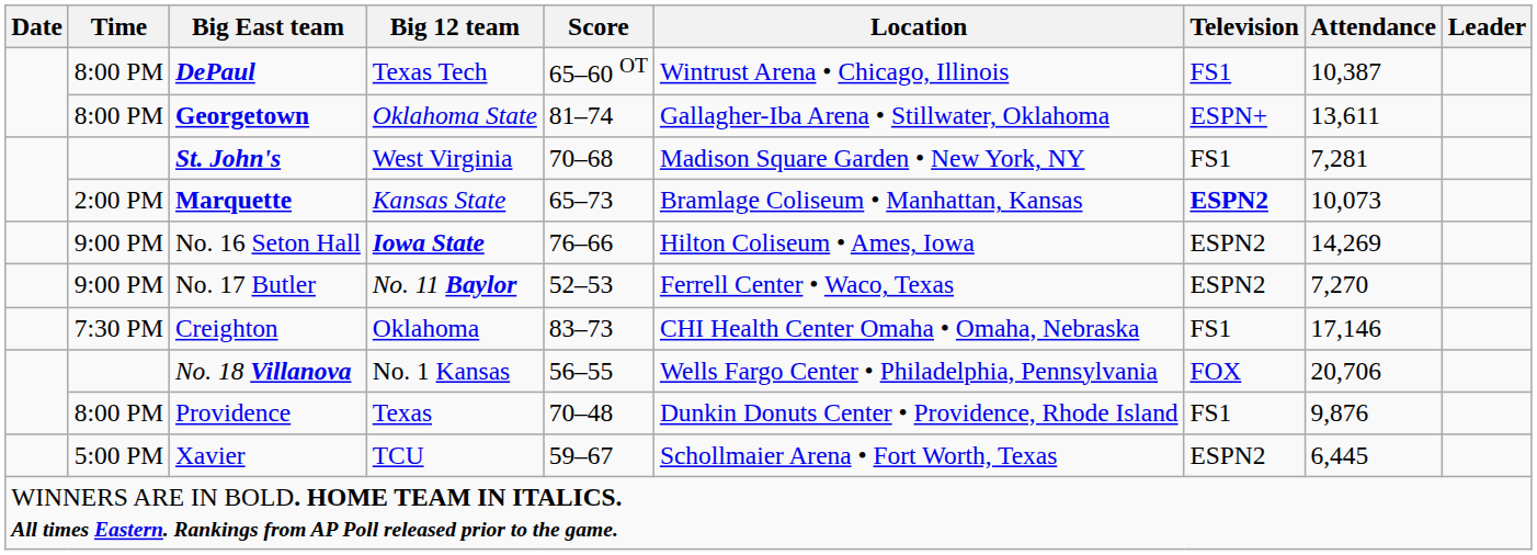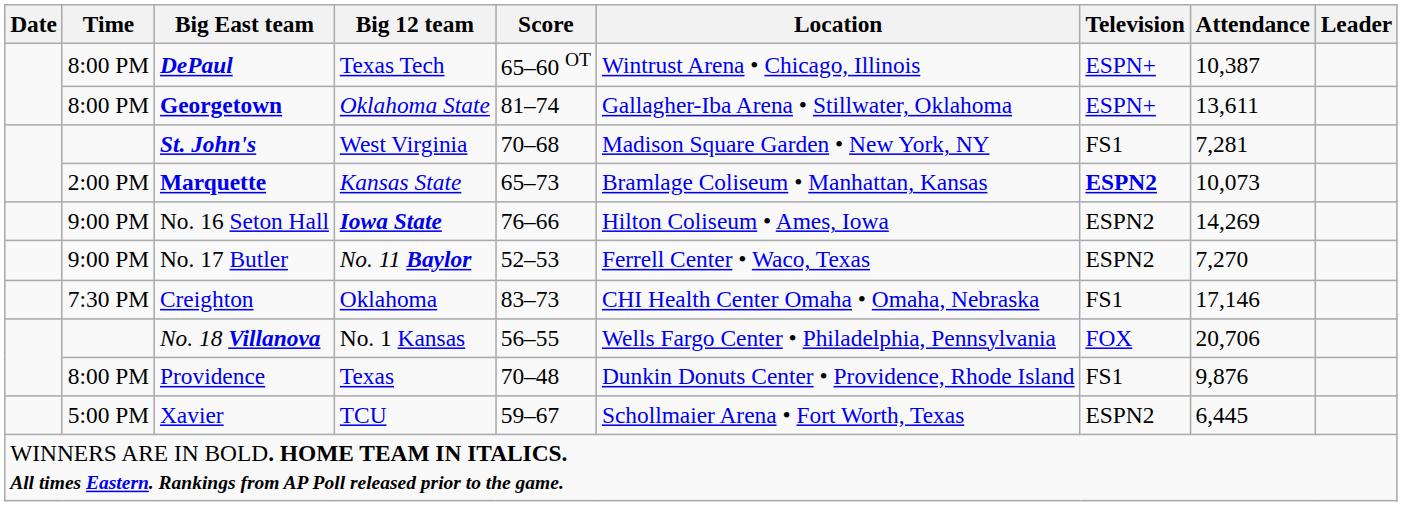 <table class="wikitable" style="font-size: 95%">
 <tr>
 <th>Date</th>
 <th>Time</th>
 <th>Big East team</th>
 <th>Big 12 team</th>
 <th>Score</th>
 <th>Location</th>
 <th>Television</th>
 <th>Attendance</th>
 <th>Leader</th>
 </tr>
 <tr>
 <td rowspan=2></td>
 <td>8:00 PM</td>
 <td><strong><a href='#'><em>DePaul</em></a></strong></td>
 <td><a href='#'>Texas Tech</a></td>
 <td>65–60 <sup>OT</sup></td>
 <td><a href='#'>Wintrust Arena</a> • <a href='#'>Chicago, Illinois</a></td>
-<td><a href='#'>FS1</a></td>
+<td><a href='#'>ESPN+</a></td>
 <td>10,387</td>
 <td></td>
 </tr>
 <tr>
 <td>8:00 PM</td>
 <td><strong><a href='#'>Georgetown</a></strong></td>
 <td><a href='#'><em>Oklahoma State</em></a></td>
 <td>81–74</td>
 <td><a href='#'>Gallagher-Iba Arena</a> • <a href='#'>Stillwater, Oklahoma</a></td>
 <td><a href='#'>ESPN+</a></td>
 <td>13,611</td>
 <td></td>
 </tr>
 <tr>
 <td rowspan=2></td>
 <td></td>
 <td><strong><a href='#'><em>St. John's</em></a></strong></td>
 <td><a href='#'>West Virginia</a></td>
 <td>70–68</td>
 <td><a href='#'>Madison Square Garden</a> • <a href='#'>New York, NY</a></td>
 <td>FS1</td>
 <td>7,281</td>
 <td></td>
 </tr>
 <tr>
 <td>2:00 PM</td>
 <td><strong><a href='#'>Marquette</a></strong></td>
 <td><a href='#'><em>Kansas State</em></a></td>
 <td>65–73</td>
 <td><a href='#'>Bramlage Coliseum</a> • <a href='#'>Manhattan, Kansas</a></td>
 <td><strong><a href='#'>ESPN2</a></strong></td>
 <td>10,073</td>
 <td></td>
 </tr>
 <tr>
 <td></td>
 <td>9:00 PM</td>
 <td>No. 16 <a href='#'>Seton Hall</a></td>
 <td><strong><a href='#'><em>Iowa State</em></a></strong></td>
 <td>76–66</td>
 <td><a href='#'>Hilton Coliseum</a> • <a href='#'>Ames, Iowa</a></td>
 <td>ESPN2</td>
 <td>14,269</td>
 <td></td>
 </tr>
 <tr>
 <td></td>
 <td>9:00 PM</td>
 <td>No. 17 <a href='#'>Butler</a></td>
 <td><em>No. 11 <strong><a href='#'>Baylor</a><strong><em></td>
 <td>52–53</td>
 <td><a href='#'>Ferrell Center</a> • <a href='#'>Waco, Texas</a></td>
 <td>ESPN2</td>
 <td>7,270</td>
 <td></td>
 </tr>
 <tr>
 <td></td>
 <td>7:30 PM</td>
 <td></em></strong><a href='#'>Creighton</a></em> </strong></td>
 <td><a href='#'>Oklahoma</a></td>
 <td>83–73</td>
 <td><a href='#'>CHI Health Center Omaha</a> • <a href='#'>Omaha, Nebraska</a></td>
 <td>FS1</td>
 <td>17,146</td>
 <td></td>
 </tr>
 <tr>
 <td rowspan=2></td>
 <td></td>
 <td><em>No. 18 <strong><a href='#'>Villanova</a><strong><em></td>
 <td>No. 1 <a href='#'>Kansas</a></td>
 <td>56–55</td>
 <td><a href='#'>Wells Fargo Center</a> • <a href='#'>Philadelphia, Pennsylvania</a></td>
 <td><a href='#'>FOX</a></td>
 <td>20,706</td>
 <td></td>
 </tr>
 <tr>
 <td>8:00 PM</td>
 <td></strong><a href='#'></em>Providence<em></a><strong></td>
 <td><a href='#'>Texas</a></td>
 <td>70–48</td>
 <td><a href='#'>Dunkin Donuts Center</a> • <a href='#'>Providence, Rhode Island</a></td>
 <td>FS1</td>
 <td>9,876</td>
 <td></td>
 </tr>
 <tr>
 <td></td>
 <td>5:00 PM</td>
 <td></strong><a href='#'>Xavier</a><strong></td>
 <td><a href='#'></em>TCU<em></a></td>
 <td>59–67</td>
 <td><a href='#'>Schollmaier Arena</a> • <a href='#'>Fort Worth, Texas</a></td>
 <td>ESPN2</td>
 <td>6,445</td>
 <td></td>
 </tr>
 <tr>
 <td colspan=9></strong>WINNERS ARE IN BOLD<strong>. </em>HOME TEAM IN ITALICS.<em><br><small> All times <a href='#'>Eastern</a>. Rankings from AP Poll released prior to the game.</small></td>
 </tr>
 </table>
